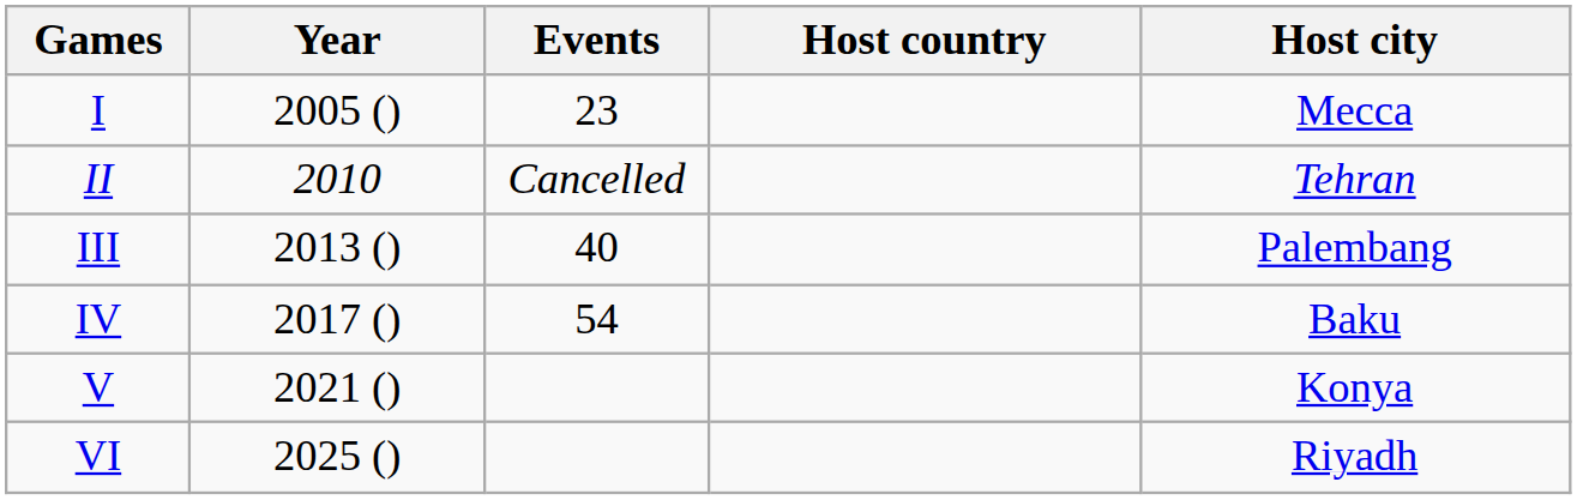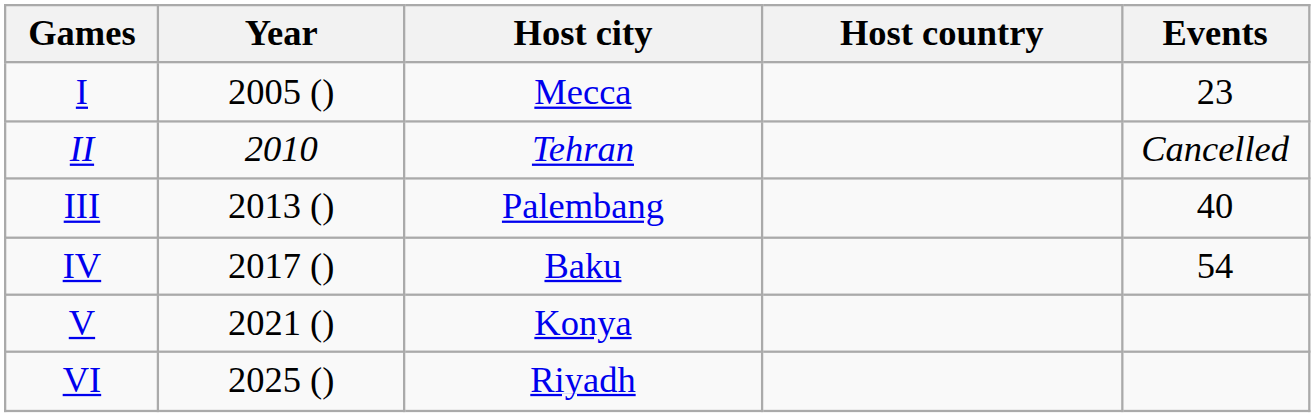 <table class=wikitable style="text-align:center">
 <tr>
 <th width=60>Games</th>
 <th width=100>Year</th>
+<th width=150>Host city</th>
+<th width=150>Host country</th>
 <th width=75>Events</th>
-<th width=150>Host country</th>
-<th width=150>Host city</th>
 </tr>
 <tr>
 <td><a href='#'>I</a></td>
 <td>2005 ()</td>
+<td><a href='#'>Mecca</a></td>
+<td align=left></td>
 <td>23</td>
-<td align=left></td>
-<td><a href='#'>Mecca</a></td>
 </tr>
 <tr>
 <td><em><a href='#'>II</a></em></td>
 <td><em>2010</em></td>
+<td><em><a href='#'>Tehran</a></em></td>
+<td align=left></td>
 <td><em>Cancelled</em></td>
-<td align=left></td>
-<td><em><a href='#'>Tehran</a></em></td>
 </tr>
 <tr>
 <td><a href='#'>III</a></td>
 <td>2013 ()</td>
+<td><a href='#'>Palembang</a></td>
+<td align=left></td>
 <td>40</td>
-<td align=left></td>
-<td><a href='#'>Palembang</a></td>
 </tr>
 <tr>
 <td><a href='#'>IV</a></td>
 <td>2017 ()</td>
+<td><a href='#'>Baku</a></td>
+<td align=left></td>
 <td>54</td>
-<td align=left></td>
-<td><a href='#'>Baku</a></td>
 </tr>
 <tr>
 <td><a href='#'>V</a></td>
 <td>2021 ()</td>
+<td><a href='#'>Konya</a></td>
+<td align=left></td>
 <td></td>
-<td align=left></td>
-<td><a href='#'>Konya</a></td>
 </tr>
 <tr>
 <td><a href='#'>VI</a></td>
 <td>2025 ()</td>
+<td><a href='#'>Riyadh</a></td>
+<td align=left></td>
 <td></td>
-<td align=left></td>
-<td><a href='#'>Riyadh</a></td>
 </tr>
 </table>
